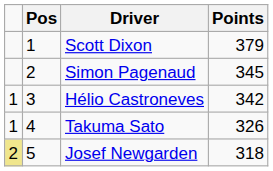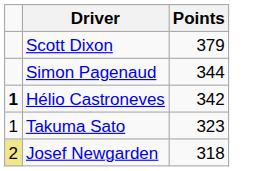 <table class="wikitable" style="font-size: 95%;">
 <tr>
 <td></td>
-<th>Pos</th>
 <th>Driver</th>
 <th>Points</th>
 </tr>
 <tr>
 <td align="left"></td>
-<td>1</td>
 <td> <a href='#'>Scott Dixon</a></td>
 <td align="right">379</td>
 </tr>
 <tr>
 <td align="left"></td>
-<td>2</td>
 <td> <a href='#'>Simon Pagenaud</a></td>
-<td align="right">345</td>
+<td align="right">344</td>
 </tr>
 <tr>
-<td align="left"> 1</td>
-<td>3</td>
+<td align="left"><strong> 1</strong></td>
 <td> <a href='#'>Hélio Castroneves</a></td>
 <td align="right">342</td>
 </tr>
 <tr>
 <td align="left"> 1</td>
-<td>4</td>
 <td> <a href='#'>Takuma Sato</a></td>
-<td align="right">326</td>
+<td align="right">323</td>
 </tr>
 <tr>
 <td align="left" style="background: khaki;"> 2</td>
-<td>5</td>
 <td> <a href='#'>Josef Newgarden</a></td>
 <td align="right">318</td>
 </tr>
 </table>
